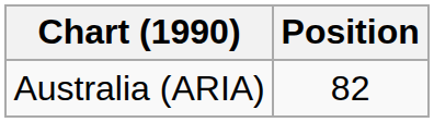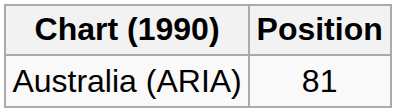 <table class="wikitable">
 <tr>
 <th>Chart (1990)</th>
 <th>Position</th>
 </tr>
 <tr>
 <td>Australia (ARIA)</td>
-<td align="center">82</td>
+<td align="center">81</td>
 </tr>
 </table>
